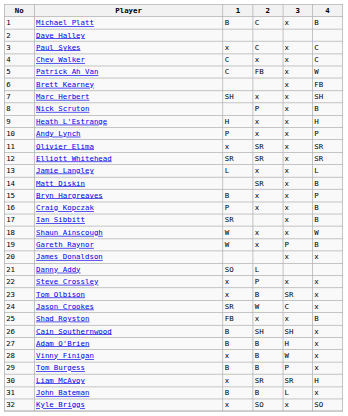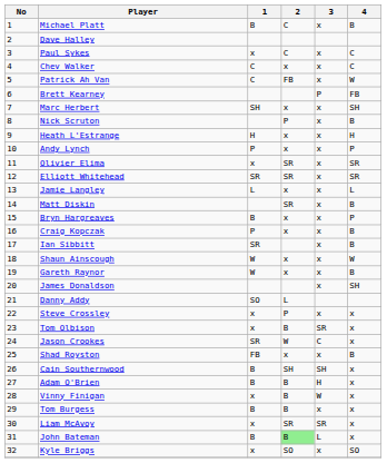 <table class="wikitable" style="font-size:85%;" width="40%">
 <tr>
 <th>No</th>
 <th>Player</th>
 <th>1</th>
 <th>2</th>
 <th>3</th>
 <th>4</th>
 </tr>
 <tr>
 <td>1</td>
 <td><a href='#'>Michael Platt</a></td>
 <td>B</td>
 <td>C</td>
 <td>x</td>
 <td>B</td>
 </tr>
 <tr>
 <td>2</td>
 <td><a href='#'>Dave Halley</a></td>
 <td></td>
 <td></td>
 <td></td>
 <td></td>
 </tr>
 <tr>
 <td>3</td>
 <td><a href='#'>Paul Sykes</a></td>
 <td>x</td>
 <td>C</td>
 <td>x</td>
 <td>C</td>
 </tr>
 <tr>
 <td>4</td>
 <td><a href='#'>Chev Walker</a></td>
 <td>C</td>
 <td>x</td>
 <td>x</td>
 <td>C</td>
 </tr>
 <tr>
 <td>5</td>
 <td><a href='#'>Patrick Ah Van</a></td>
 <td>C</td>
 <td>FB</td>
 <td>x</td>
 <td>W</td>
 </tr>
 <tr>
 <td>6</td>
 <td><a href='#'>Brett Kearney</a></td>
 <td></td>
 <td></td>
-<td>x</td>
+<td>P</td>
 <td>FB</td>
 </tr>
 <tr>
 <td>7</td>
 <td><a href='#'>Marc Herbert</a></td>
 <td>SH</td>
 <td>x</td>
 <td>x</td>
 <td>SH</td>
 </tr>
 <tr>
 <td>8</td>
 <td><a href='#'>Nick Scruton</a></td>
 <td></td>
 <td>P</td>
 <td>x</td>
 <td>B</td>
 </tr>
 <tr>
 <td>9</td>
 <td><a href='#'>Heath L'Estrange</a></td>
 <td>H</td>
 <td>x</td>
 <td>x</td>
 <td>H</td>
 </tr>
 <tr>
 <td>10</td>
 <td><a href='#'>Andy Lynch</a></td>
 <td>P</td>
 <td>x</td>
 <td>x</td>
 <td>P</td>
 </tr>
 <tr>
 <td>11</td>
 <td><a href='#'>Olivier Elima</a></td>
 <td>x</td>
 <td>SR</td>
 <td>x</td>
 <td>SR</td>
 </tr>
 <tr>
 <td>12</td>
 <td><a href='#'>Elliott Whitehead</a></td>
 <td>SR</td>
 <td>SR</td>
 <td>x</td>
 <td>SR</td>
 </tr>
 <tr>
 <td>13</td>
 <td><a href='#'>Jamie Langley</a></td>
 <td>L</td>
 <td>x</td>
 <td>x</td>
 <td>L</td>
 </tr>
 <tr>
 <td>14</td>
 <td><a href='#'>Matt Diskin</a></td>
 <td></td>
 <td>SR</td>
 <td>x</td>
 <td>B</td>
 </tr>
 <tr>
 <td>15</td>
 <td><a href='#'>Bryn Hargreaves</a></td>
 <td>B</td>
 <td>x</td>
 <td>x</td>
 <td>P</td>
 </tr>
 <tr>
 <td>16</td>
 <td><a href='#'>Craig Kopczak</a></td>
 <td>P</td>
 <td>x</td>
 <td>x</td>
 <td>B</td>
 </tr>
 <tr>
 <td>17</td>
 <td><a href='#'>Ian Sibbitt</a></td>
 <td>SR</td>
 <td></td>
 <td>x</td>
 <td>B</td>
 </tr>
 <tr>
 <td>18</td>
 <td><a href='#'>Shaun Ainscough</a></td>
 <td>W</td>
 <td>x</td>
 <td>x</td>
 <td>W</td>
 </tr>
 <tr>
 <td>19</td>
 <td><a href='#'>Gareth Raynor</a></td>
 <td>W</td>
 <td>x</td>
-<td>P</td>
+<td>x</td>
 <td>B</td>
 </tr>
 <tr>
 <td>20</td>
 <td><a href='#'>James Donaldson</a></td>
 <td></td>
 <td></td>
 <td>x</td>
-<td>x</td>
+<td>SH</td>
 </tr>
 <tr>
 <td>21</td>
 <td><a href='#'>Danny Addy</a></td>
 <td>SO</td>
 <td>L</td>
 <td></td>
 <td></td>
 </tr>
 <tr>
 <td>22</td>
 <td><a href='#'>Steve Crossley</a></td>
 <td>x</td>
 <td>P</td>
 <td>x</td>
 <td>x</td>
 </tr>
 <tr>
 <td>23</td>
 <td><a href='#'>Tom Olbison</a></td>
 <td>x</td>
 <td>B</td>
 <td>SR</td>
 <td>x</td>
 </tr>
 <tr>
 <td>24</td>
 <td><a href='#'>Jason Crookes</a></td>
 <td>SR</td>
 <td>W</td>
 <td>C</td>
 <td>x</td>
 </tr>
 <tr>
 <td>25</td>
 <td><a href='#'>Shad Royston</a></td>
 <td>FB</td>
 <td>x</td>
 <td>x</td>
 <td>B</td>
 </tr>
 <tr>
 <td>26</td>
 <td><a href='#'>Cain Southernwood</a></td>
 <td>B</td>
 <td>SH</td>
 <td>SH</td>
 <td>x</td>
 </tr>
 <tr>
 <td>27</td>
 <td><a href='#'>Adam O'Brien</a></td>
 <td>B</td>
 <td>B</td>
 <td>H</td>
 <td>x</td>
 </tr>
 <tr>
 <td>28</td>
 <td><a href='#'>Vinny Finigan</a></td>
 <td>x</td>
 <td>B</td>
 <td>W</td>
 <td>x</td>
 </tr>
 <tr>
 <td>29</td>
 <td><a href='#'>Tom Burgess</a></td>
 <td>B</td>
 <td>B</td>
-<td>P</td>
+<td>x</td>
 <td>x</td>
 </tr>
 <tr>
 <td>30</td>
 <td><a href='#'>Liam McAvoy</a></td>
 <td>x</td>
 <td>SR</td>
 <td>SR</td>
-<td>H</td>
+<td>x</td>
 </tr>
 <tr>
 <td>31</td>
 <td><a href='#'>John Bateman</a></td>
 <td>B</td>
-<td>B</td>
+<td style="background: lightgreen;">B</td>
 <td>L</td>
 <td>x</td>
 </tr>
 <tr>
 <td>32</td>
 <td><a href='#'>Kyle Briggs</a></td>
 <td>x</td>
 <td>SO</td>
 <td>x</td>
 <td>SO</td>
 </tr>
 <tr>
 </tr>
 </table>
